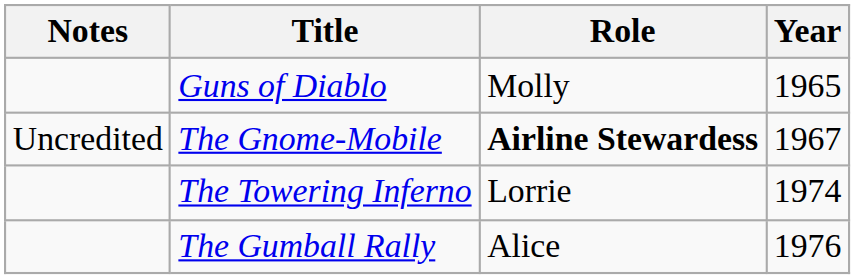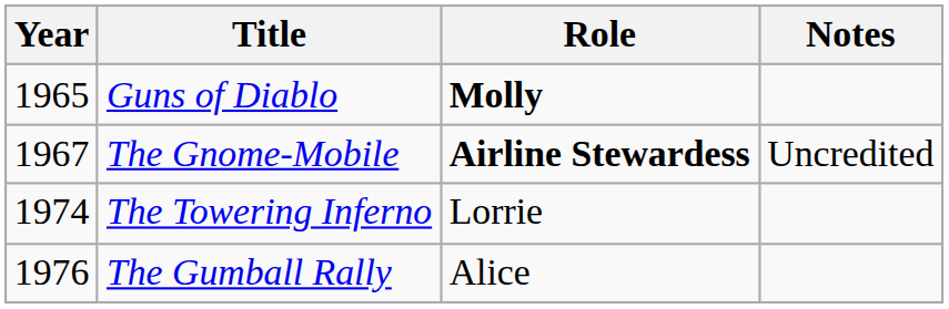 <table class="wikitable sortable">
 <tr>
-<th class="unsortable">Notes</th>
+<th>Year</th>
 <th>Title</th>
 <th>Role</th>
-<th>Year</th>
+<th class="unsortable">Notes</th>
 </tr>
 <tr>
+<td>1965</td>
+<td><em><a href='#'>Guns of Diablo</a></em></td>
+<td><strong>Molly</strong></td>
 <td></td>
-<td><em><a href='#'>Guns of Diablo</a></em></td>
-<td>Molly</td>
-<td>1965</td>
 </tr>
 <tr>
-<td>Uncredited</td>
+<td>1967</td>
 <td><em><a href='#'>The Gnome-Mobile</a></em></td>
 <td><strong>Airline Stewardess</strong></td>
-<td>1967</td>
+<td>Uncredited</td>
 </tr>
 <tr>
-<td></td>
+<td>1974</td>
 <td><em><a href='#'>The Towering Inferno</a></em></td>
 <td>Lorrie</td>
-<td>1974</td>
+<td></td>
 </tr>
 <tr>
-<td></td>
+<td>1976</td>
 <td><em><a href='#'>The Gumball Rally</a></em></td>
 <td>Alice</td>
-<td>1976</td>
+<td></td>
 </tr>
 </table>
